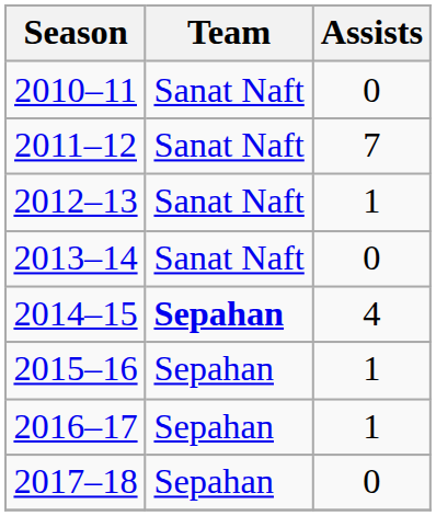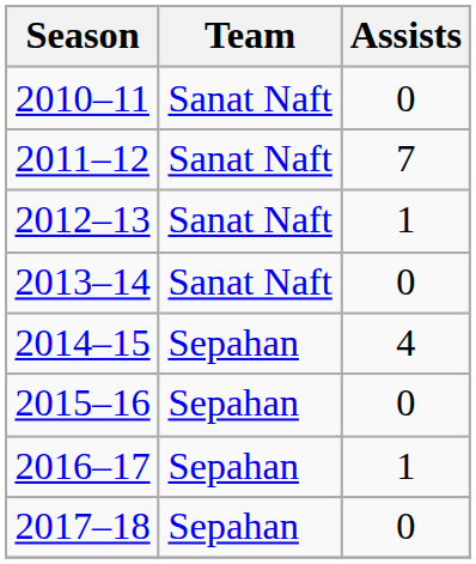 <table class="wikitable" style="text-align: center;">
 <tr>
 <th>Season</th>
 <th>Team</th>
 <th>Assists</th>
 </tr>
 <tr>
 <td><a href='#'>2010–11</a></td>
 <td align="left"><a href='#'>Sanat Naft</a></td>
 <td>0</td>
 </tr>
 <tr>
 <td><a href='#'>2011–12</a></td>
 <td align="left"><a href='#'>Sanat Naft</a></td>
 <td>7</td>
 </tr>
 <tr>
 <td><a href='#'>2012–13</a></td>
 <td align="left"><a href='#'>Sanat Naft</a></td>
 <td>1</td>
 </tr>
 <tr>
 <td><a href='#'>2013–14</a></td>
 <td align="left"><a href='#'>Sanat Naft</a></td>
 <td>0</td>
 </tr>
 <tr>
 <td><a href='#'>2014–15</a></td>
-<td align="left"><strong><a href='#'>Sepahan</a></strong></td>
+<td align="left"><a href='#'>Sepahan</a></td>
 <td>4</td>
 </tr>
 <tr>
 <td><a href='#'>2015–16</a></td>
 <td align="left"><a href='#'>Sepahan</a></td>
-<td>1</td>
+<td>0</td>
 </tr>
 <tr>
 <td><a href='#'>2016–17</a></td>
 <td align="left"><a href='#'>Sepahan</a></td>
 <td>1</td>
 </tr>
 <tr>
 <td><a href='#'>2017–18</a></td>
 <td align="left"><a href='#'>Sepahan</a></td>
 <td>0</td>
 </tr>
 <tr>
 </tr>
 </table>
